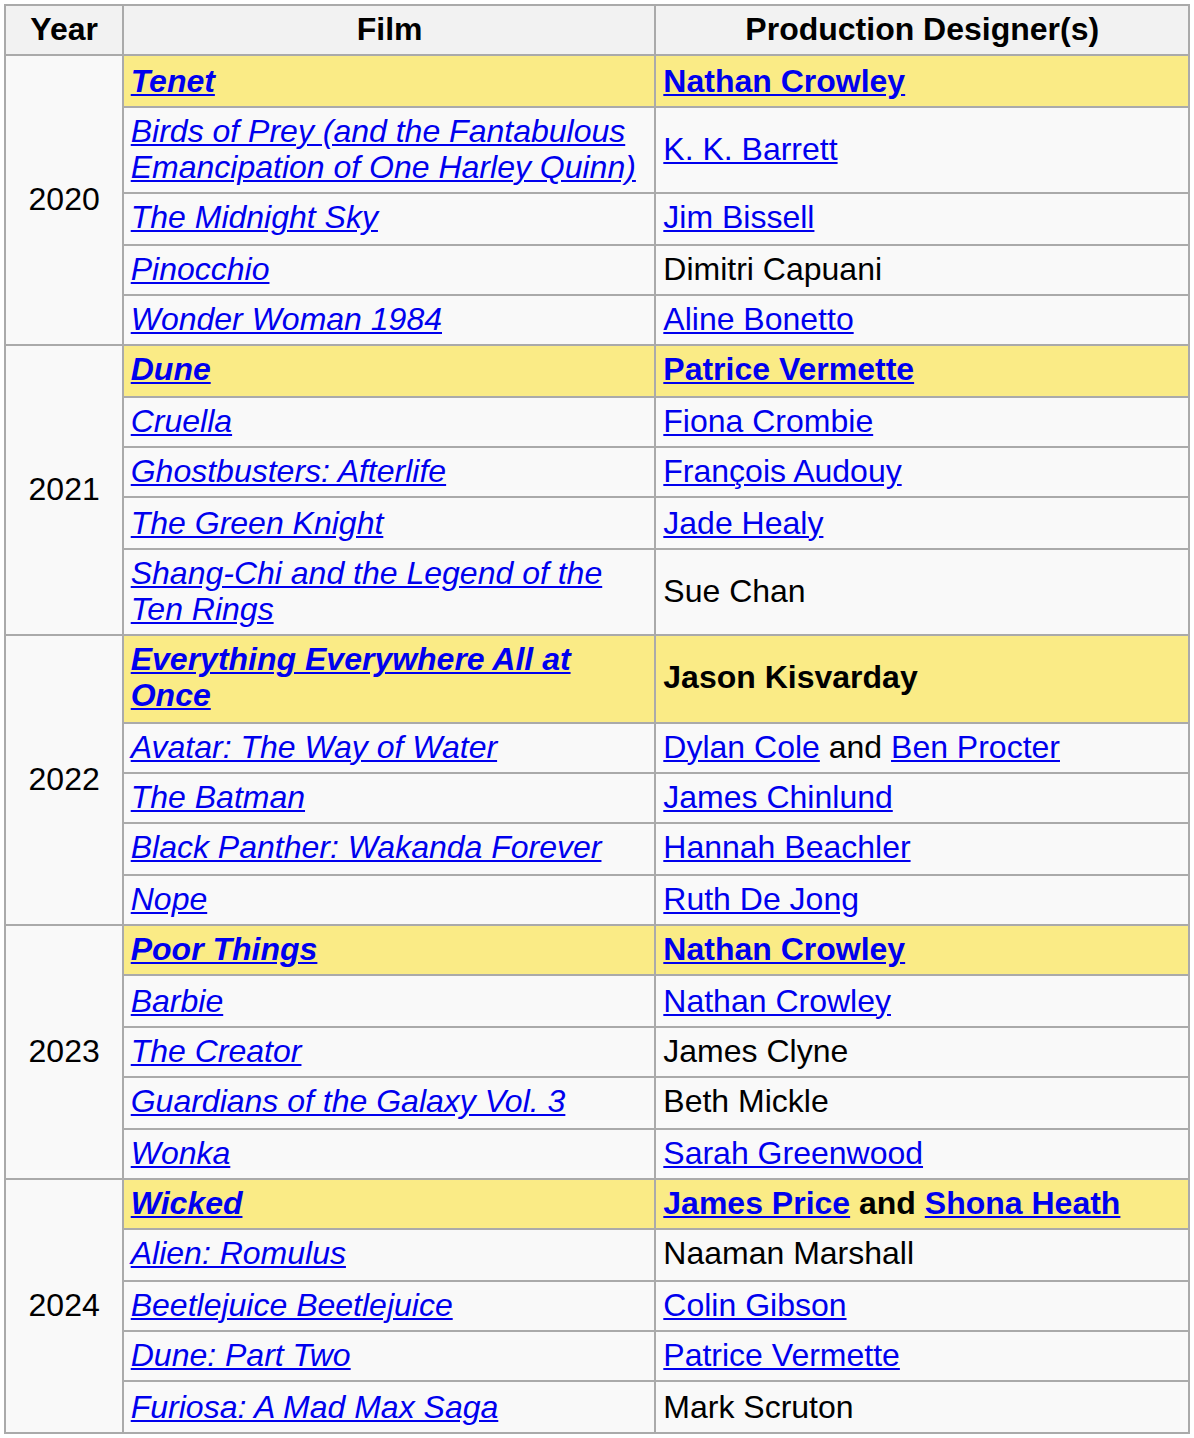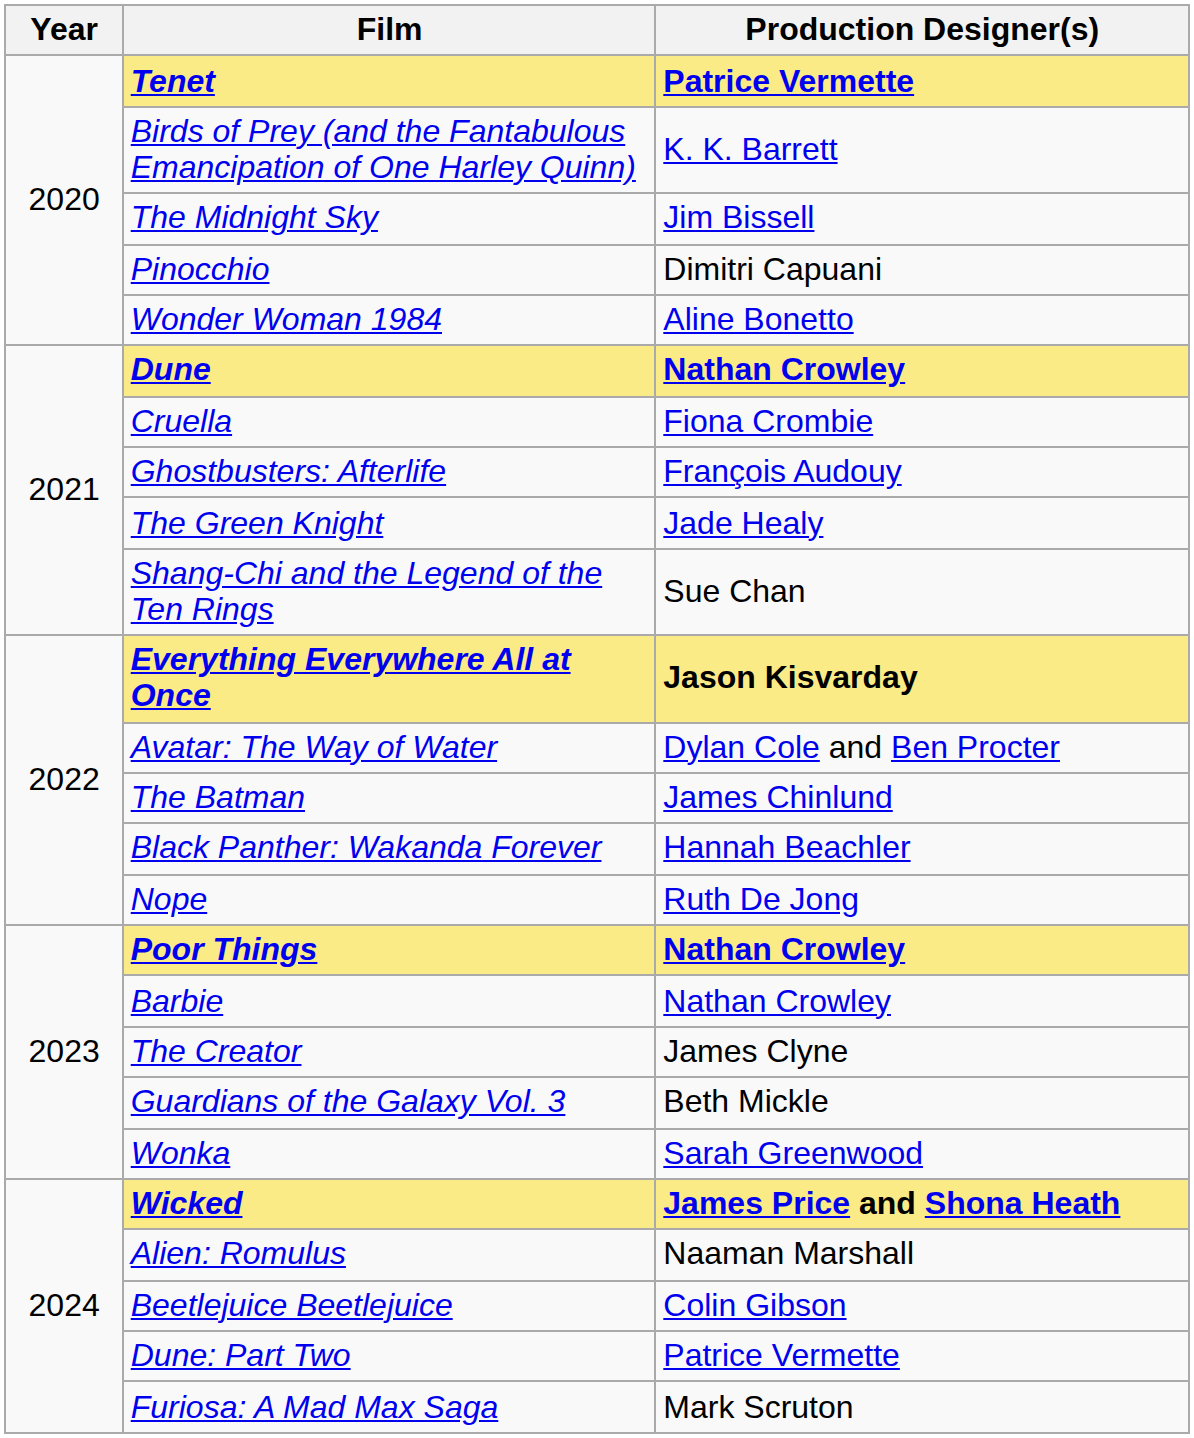 <table class="wikitable" width="95%" cellpadding="5">
 <tr>
 <th width="10%">Year</th>
 <th width="45%">Film</th>
 <th width="45%">Production Designer(s)</th>
 </tr>
 <tr>
 <td rowspan="5" style="text-align:center;">2020<br></td>
 <td style="background:#FAEB86;"><strong><em><a href='#'>Tenet</a></em></strong></td>
-<td style="background:#FAEB86;"><strong><a href='#'>Nathan Crowley</a></strong></td>
+<td style="background:#FAEB86;"><strong><a href='#'>Patrice Vermette</a></strong></td>
 </tr>
 <tr>
 <td><em><a href='#'>Birds of Prey (and the Fantabulous Emancipation of One Harley Quinn)</a></em></td>
 <td><a href='#'>K. K. Barrett</a></td>
 </tr>
 <tr>
 <td><em><a href='#'>The Midnight Sky</a></em></td>
 <td><a href='#'>Jim Bissell</a></td>
 </tr>
 <tr>
 <td><em><a href='#'>Pinocchio</a></em></td>
 <td>Dimitri Capuani</td>
 </tr>
 <tr>
 <td><em><a href='#'>Wonder Woman 1984</a></em></td>
 <td><a href='#'>Aline Bonetto</a></td>
 </tr>
 <tr>
 <td rowspan="5" style="text-align:center;">2021<br></td>
 <td style="background:#FAEB86;"><strong><em><a href='#'>Dune</a></em></strong></td>
-<td style="background:#FAEB86;"><strong><a href='#'>Patrice Vermette</a></strong></td>
+<td style="background:#FAEB86;"><strong><a href='#'>Nathan Crowley</a></strong></td>
 </tr>
 <tr>
 <td><em><a href='#'>Cruella</a></em></td>
 <td><a href='#'>Fiona Crombie</a></td>
 </tr>
 <tr>
 <td><em><a href='#'>Ghostbusters: Afterlife</a></em></td>
 <td><a href='#'>François Audouy</a></td>
 </tr>
 <tr>
 <td><em><a href='#'>The Green Knight</a></em></td>
 <td><a href='#'>Jade Healy</a></td>
 </tr>
 <tr>
 <td><em><a href='#'>Shang-Chi and the Legend of the Ten Rings</a></em></td>
 <td>Sue Chan</td>
 </tr>
 <tr>
 <td rowspan="5" style="text-align:center;">2022<br></td>
 <td style="background:#FAEB86;"><strong><em><a href='#'>Everything Everywhere All at Once</a></em></strong></td>
 <td style="background:#FAEB86;"><strong>Jason Kisvarday</strong></td>
 </tr>
 <tr>
 <td><em><a href='#'>Avatar: The Way of Water</a></em></td>
 <td><a href='#'>Dylan Cole</a> and <a href='#'>Ben Procter</a></td>
 </tr>
 <tr>
 <td><em><a href='#'>The Batman</a></em></td>
 <td><a href='#'>James Chinlund</a></td>
 </tr>
 <tr>
 <td><em><a href='#'>Black Panther: Wakanda Forever</a></em></td>
 <td><a href='#'>Hannah Beachler</a></td>
 </tr>
 <tr>
 <td><em><a href='#'>Nope</a></em></td>
 <td><a href='#'>Ruth De Jong</a></td>
 </tr>
 <tr>
 <td rowspan="5" style="text-align:center;">2023<br></td>
 <td style="background:#FAEB86;"><strong><em><a href='#'>Poor Things</a></em></strong></td>
 <td style="background:#FAEB86;"><strong><a href='#'>Nathan Crowley</a></strong></td>
 </tr>
 <tr>
 <td><em><a href='#'>Barbie</a></em></td>
 <td><a href='#'>Nathan Crowley</a></td>
 </tr>
 <tr>
 <td><em><a href='#'>The Creator</a></em></td>
 <td>James Clyne</td>
 </tr>
 <tr>
 <td><em><a href='#'>Guardians of the Galaxy Vol. 3</a></em></td>
 <td>Beth Mickle</td>
 </tr>
 <tr>
 <td><em><a href='#'>Wonka</a></em></td>
 <td><a href='#'>Sarah Greenwood</a></td>
 </tr>
 <tr>
 <td rowspan="5" style="text-align:center;">2024<br></td>
 <td style="background:#FAEB86;"><strong><em><a href='#'>Wicked</a></em></strong></td>
 <td style="background:#FAEB86;"><strong><a href='#'>James Price</a> and <a href='#'>Shona Heath</a></strong></td>
 </tr>
 <tr>
 <td><em><a href='#'>Alien: Romulus</a></em></td>
 <td>Naaman Marshall</td>
 </tr>
 <tr>
 <td><em><a href='#'>Beetlejuice Beetlejuice</a></em></td>
 <td><a href='#'>Colin Gibson</a></td>
 </tr>
 <tr>
 <td><em><a href='#'>Dune: Part Two</a></em></td>
 <td><a href='#'>Patrice Vermette</a></td>
 </tr>
 <tr>
 <td><em><a href='#'>Furiosa: A Mad Max Saga</a></em></td>
 <td>Mark Scruton</td>
 </tr>
 </table>
